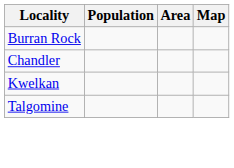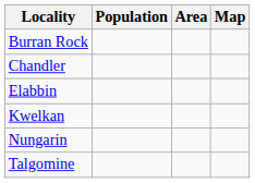 <table class="wikitable sortable">
 <tr>
 <th>Locality</th>
 <th data-sort-type=number>Population</th>
 <th data-sort-type=number>Area</th>
 <th>Map</th>
 </tr>
 <tr>
 <td><a href='#'>Burran Rock</a></td>
 <td></td>
 <td></td>
 <td></td>
 </tr>
 <tr>
 <td><a href='#'>Chandler</a></td>
 <td></td>
 <td></td>
 <td></td>
 </tr>
 <tr>
+<td><a href='#'>Elabbin</a></td>
+<td></td>
+<td></td>
+<td></td>
+</tr>
+<tr>
 <td><a href='#'>Kwelkan</a></td>
+<td></td>
+<td></td>
+<td></td>
+</tr>
+<tr>
+<td><a href='#'>Nungarin</a></td>
 <td></td>
 <td></td>
 <td></td>
 </tr>
 <tr>
 <td><a href='#'>Talgomine</a></td>
 <td></td>
 <td></td>
 <td></td>
 </tr>
 </table>
